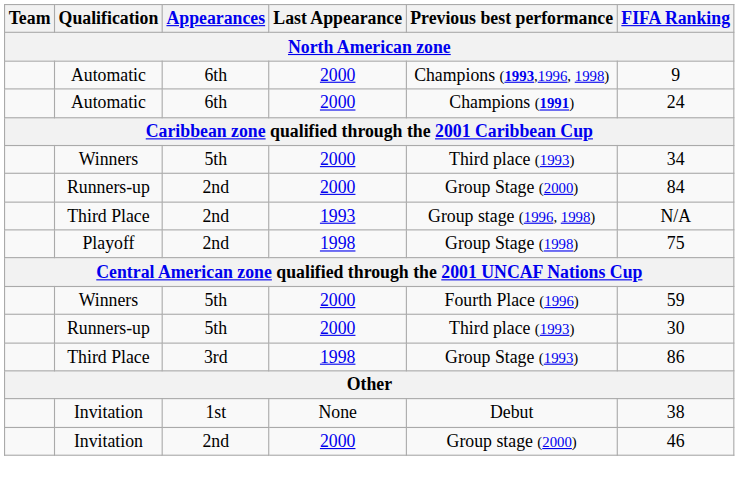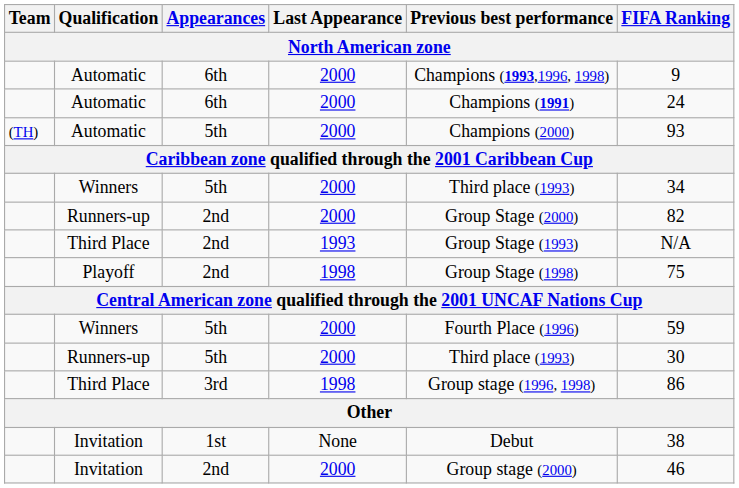 <table class="wikitable">
 <tr>
 <th>Team</th>
 <th>Qualification</th>
 <th><a href='#'>Appearances</a></th>
 <th>Last Appearance</th>
 <th>Previous best performance</th>
 <th><a href='#'>FIFA Ranking</a></th>
 </tr>
 <tr>
 <th colspan=6><a href='#'>North American zone</a></th>
 </tr>
 <tr>
 <td align=left></td>
 <td align=center>Automatic</td>
 <td align=center>6th</td>
 <td align=center><a href='#'>2000</a></td>
 <td align=center>Champions <small>(<strong><a href='#'>1993</a></strong>,<a href='#'>1996</a>, <a href='#'>1998</a>)</small></td>
 <td align=center>9</td>
 </tr>
 <tr>
 <td align=left></td>
 <td align=center>Automatic</td>
 <td align=center>6th</td>
 <td align=center><a href='#'>2000</a></td>
 <td align=center>Champions <small>(<strong><a href='#'>1991</a></strong>)</small></td>
 <td align=center>24</td>
 </tr>
 <tr>
+<td align=left> <small>(<a href='#'>TH</a>)</small></td>
+<td align=center>Automatic</td>
+<td align=center>5th</td>
+<td align=center><a href='#'>2000</a></td>
+<td align=center>Champions <small>(<a href='#'>2000</a>)</small></td>
+<td align=center>93</td>
+</tr>
+<tr>
 <th colspan=6><a href='#'>Caribbean zone</a> qualified through the <a href='#'>2001 Caribbean Cup</a></th>
 </tr>
 <tr>
 <td align=left></td>
 <td align=center>Winners</td>
 <td align=center>5th</td>
 <td align=center><a href='#'>2000</a></td>
 <td align=center>Third place <small>(<a href='#'>1993</a>)</small></td>
 <td align=center>34</td>
 </tr>
 <tr>
 <td align=left></td>
 <td align=center>Runners-up</td>
 <td align=center>2nd</td>
 <td align=center><a href='#'>2000</a></td>
 <td align=center>Group Stage <small>(<a href='#'>2000</a>)</small></td>
-<td align=center>84</td>
+<td align=center>82</td>
 </tr>
 <tr>
 <td align=left></td>
 <td align=center>Third Place</td>
 <td align=center>2nd</td>
 <td align=center><a href='#'>1993</a></td>
-<td align=center>Group stage <small>(<a href='#'>1996</a>, <a href='#'>1998</a>)</small></td>
+<td align=center>Group Stage <small>(<a href='#'>1993</a>)</small></td>
 <td align=center>N/A</td>
 </tr>
 <tr>
 <td align=left></td>
 <td align=center>Playoff</td>
 <td align=center>2nd</td>
 <td align=center><a href='#'>1998</a></td>
 <td align=center>Group Stage <small>(<a href='#'>1998</a>)</small></td>
 <td align=center>75</td>
 </tr>
 <tr>
 <th colspan=6><a href='#'>Central American zone</a> qualified through the <a href='#'>2001 UNCAF Nations Cup</a></th>
 </tr>
 <tr>
 <td align=left></td>
 <td align=center>Winners</td>
 <td align=center>5th</td>
 <td align=center><a href='#'>2000</a></td>
 <td align=center>Fourth Place <small>(<a href='#'>1996</a>)</small></td>
 <td align=center>59</td>
 </tr>
 <tr>
 <td align=left></td>
 <td align=center>Runners-up</td>
 <td align=center>5th</td>
 <td align=center><a href='#'>2000</a></td>
 <td align=center>Third place <small>(<a href='#'>1993</a>)</small></td>
 <td align=center>30</td>
 </tr>
 <tr>
 <td align=left></td>
 <td align=center>Third Place</td>
 <td align=center>3rd</td>
 <td align=center><a href='#'>1998</a></td>
-<td align=center>Group Stage <small>(<a href='#'>1993</a>)</small></td>
+<td align=center>Group stage <small>(<a href='#'>1996</a>, <a href='#'>1998</a>)</small></td>
 <td align=center>86</td>
 </tr>
 <tr>
 <th colspan=6>Other</th>
 </tr>
 <tr>
 <td align=left></td>
 <td align=center>Invitation</td>
 <td align=center>1st</td>
 <td align=center>None</td>
 <td align=center>Debut</td>
 <td align=center>38</td>
 </tr>
 <tr>
 <td align=left></td>
 <td align=center>Invitation</td>
 <td align=center>2nd</td>
 <td align=center><a href='#'>2000</a></td>
 <td align=center>Group stage <small>(<a href='#'>2000</a>)</small></td>
 <td align=center>46</td>
 </tr>
 </table>
